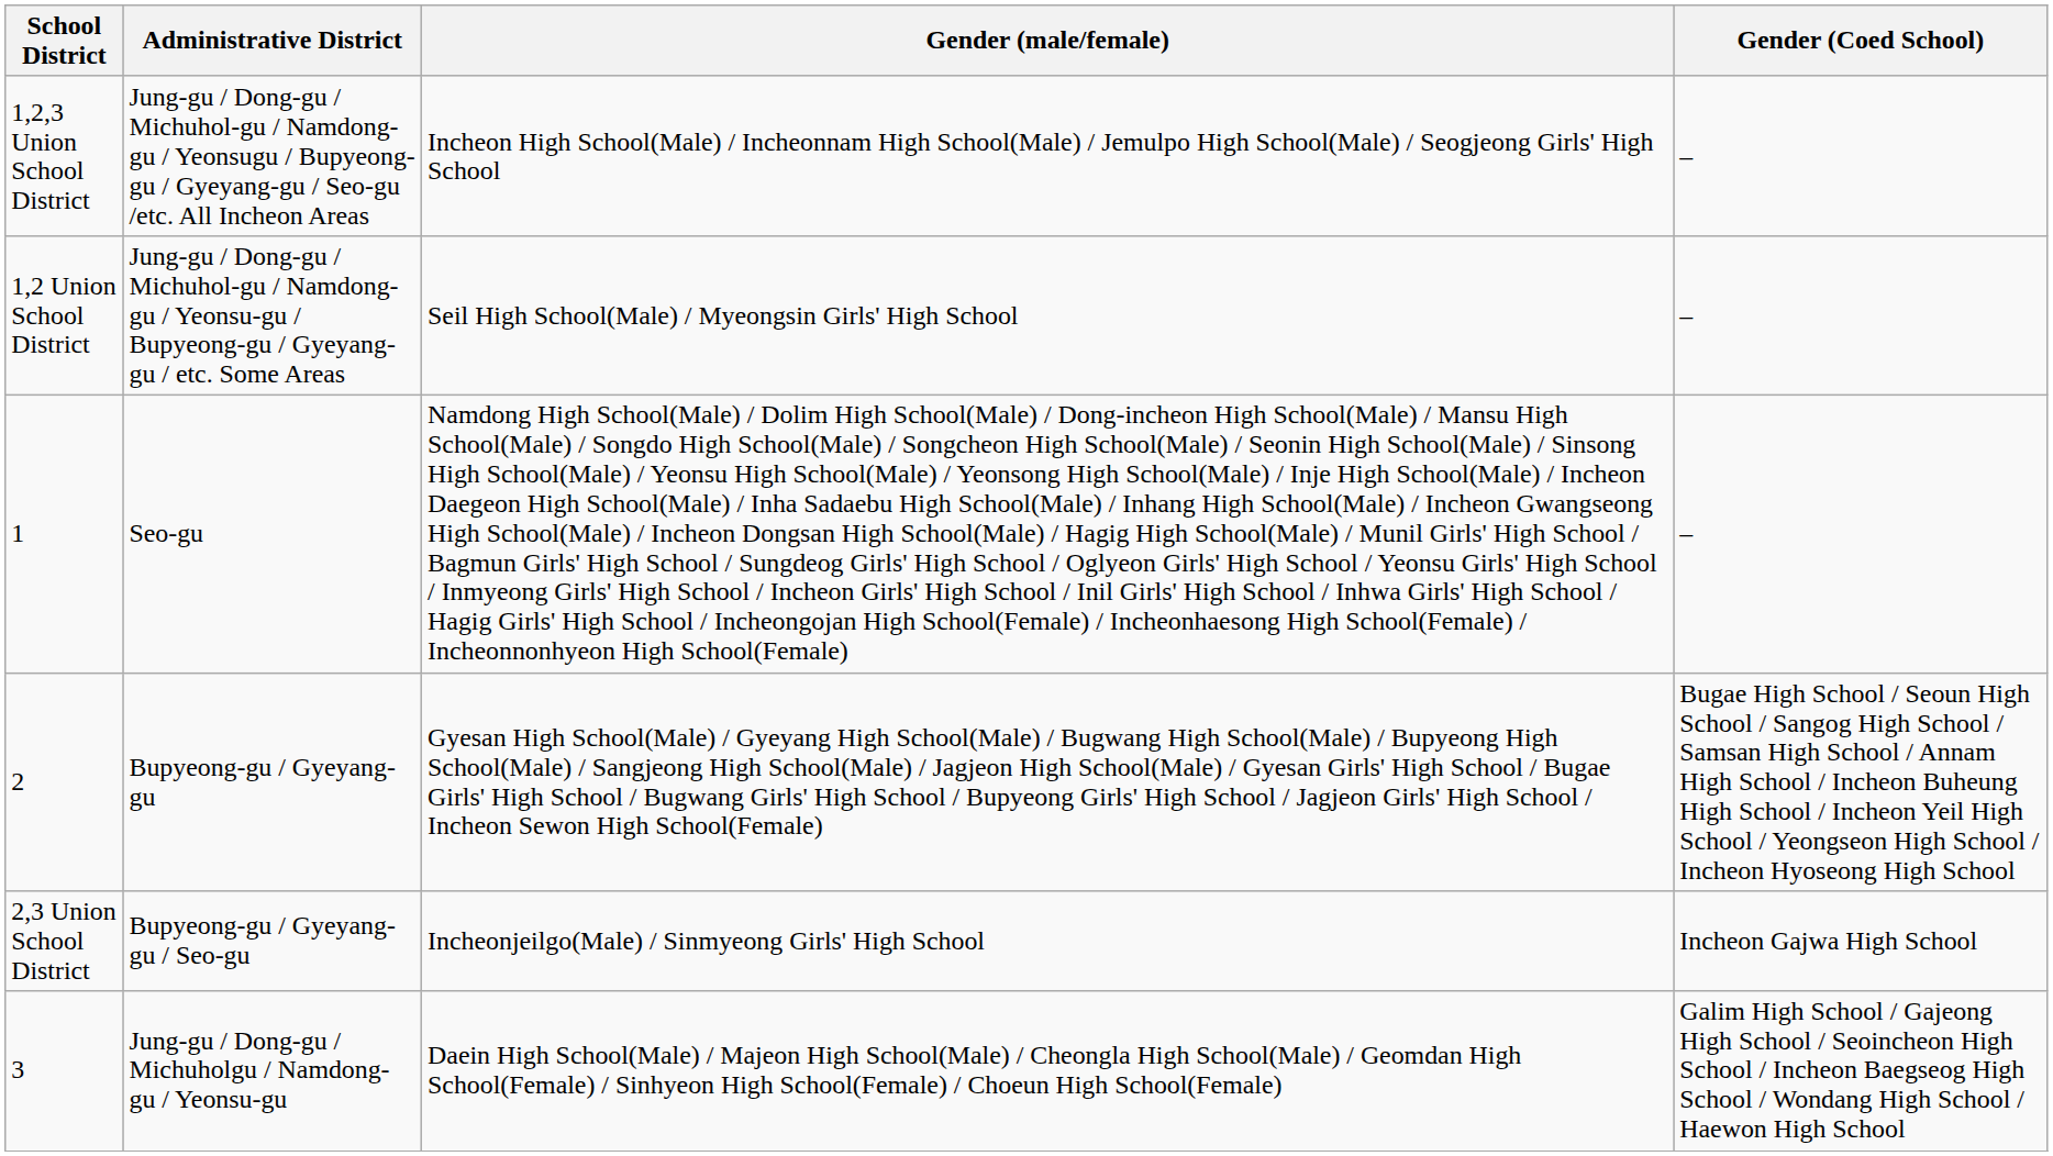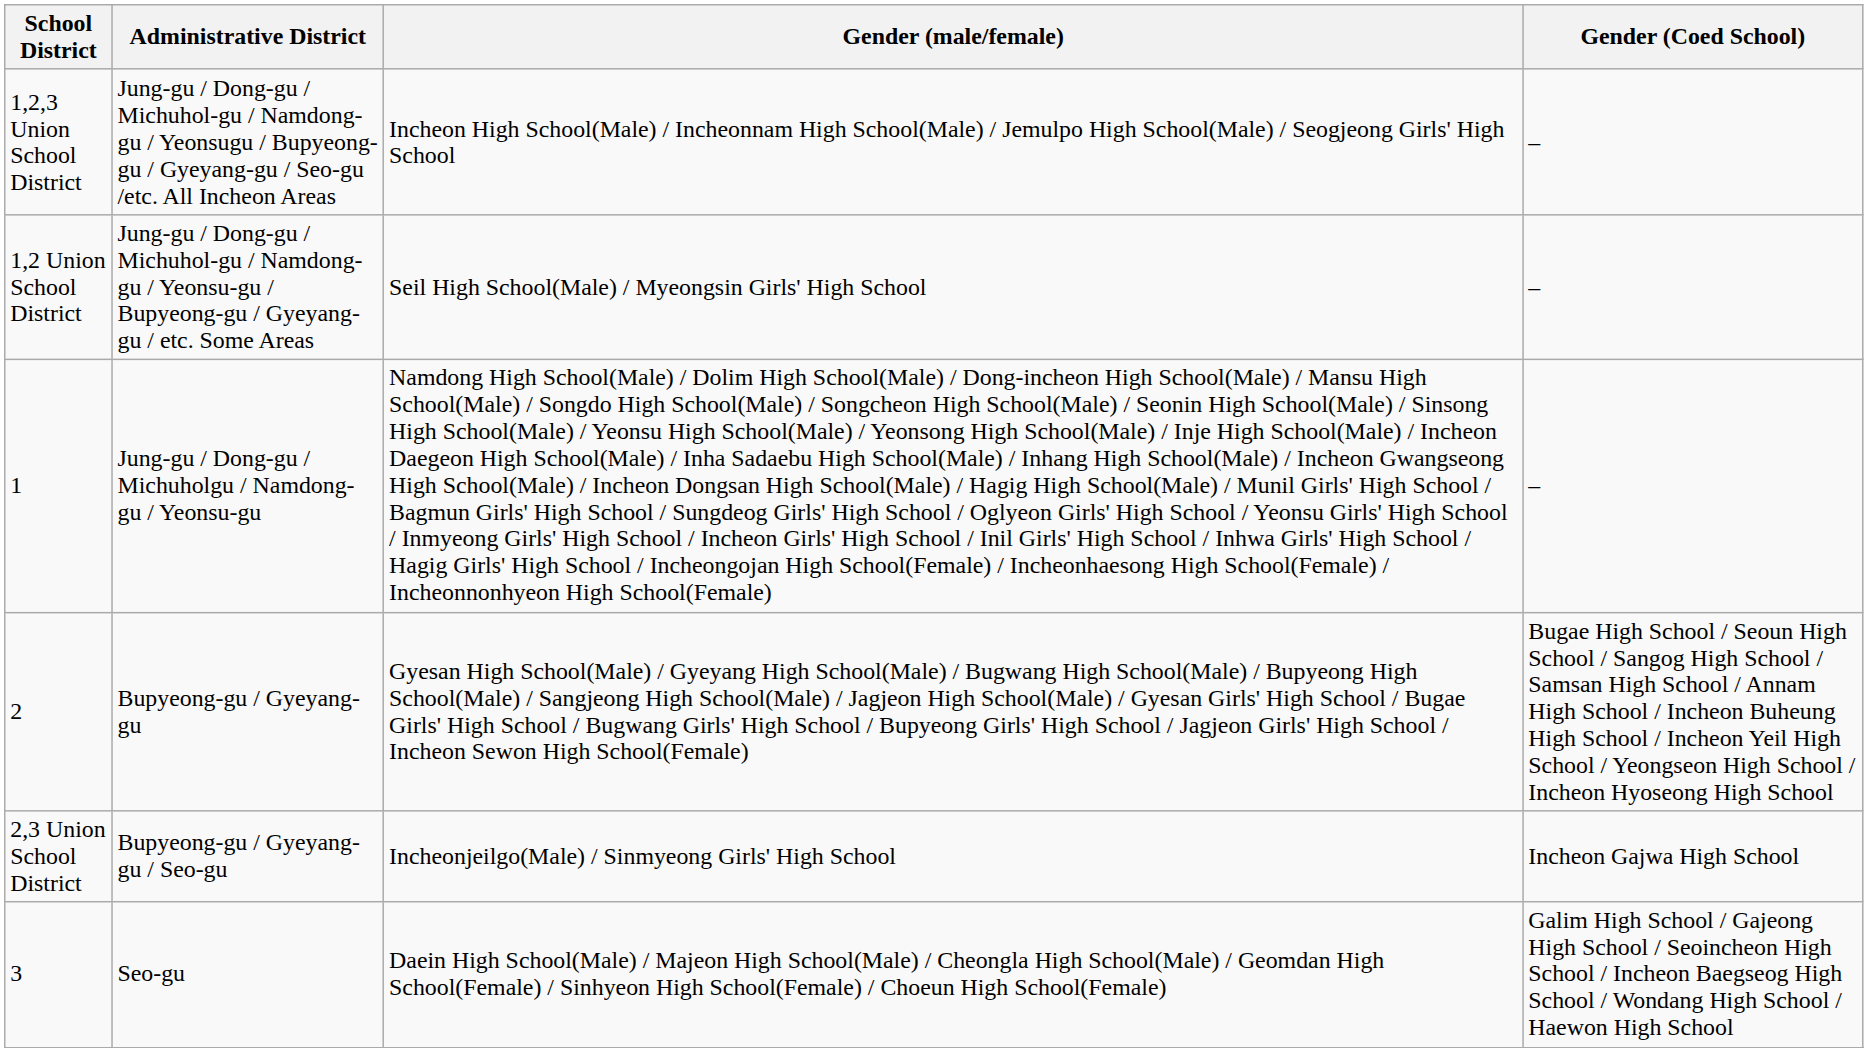 <table class="wikitable">
 <tr>
 <th>School District</th>
 <th>Administrative District</th>
 <th>Gender (male/female)</th>
 <th>Gender (Coed School)</th>
 </tr>
 <tr>
 <td>1,2,3 Union School District</td>
 <td>Jung-gu / Dong-gu / Michuhol-gu / Namdong-gu / Yeonsugu / Bupyeong-gu / Gyeyang-gu / Seo-gu /etc. All Incheon Areas</td>
 <td>Incheon High School(Male) / Incheonnam High School(Male) / Jemulpo High School(Male) / Seogjeong Girls' High School</td>
 <td>–</td>
 </tr>
 <tr>
 <td>1,2 Union School District</td>
 <td>Jung-gu / Dong-gu / Michuhol-gu / Namdong-gu / Yeonsu-gu / Bupyeong-gu / Gyeyang-gu / etc. Some Areas</td>
 <td>Seil High School(Male) / Myeongsin Girls' High School</td>
 <td>–</td>
 </tr>
 <tr>
 <td>1</td>
-<td>Seo-gu</td>
+<td>Jung-gu / Dong-gu / Michuholgu / Namdong-gu / Yeonsu-gu</td>
 <td>Namdong High School(Male) / Dolim High School(Male) / Dong-incheon High School(Male) / Mansu High School(Male) / Songdo High School(Male) / Songcheon High School(Male) / Seonin High School(Male) / Sinsong High School(Male) / Yeonsu High School(Male) / Yeonsong High School(Male) / Inje High School(Male) / Incheon Daegeon High School(Male) / Inha Sadaebu High School(Male) / Inhang High School(Male) / Incheon Gwangseong High School(Male) / Incheon Dongsan High School(Male) / Hagig High School(Male) / Munil Girls' High School / Bagmun Girls' High School / Sungdeog Girls' High School / Oglyeon Girls' High School / Yeonsu Girls' High School / Inmyeong Girls' High School / Incheon Girls' High School / Inil Girls' High School / Inhwa Girls' High School / Hagig Girls' High School / Incheongojan High School(Female) / Incheonhaesong High School(Female) / Incheonnonhyeon High School(Female)</td>
 <td>–</td>
 </tr>
 <tr>
 <td>2</td>
 <td>Bupyeong-gu / Gyeyang-gu</td>
 <td>Gyesan High School(Male) / Gyeyang High School(Male) / Bugwang High School(Male) / Bupyeong High School(Male) / Sangjeong High School(Male) / Jagjeon High School(Male) / Gyesan Girls' High School / Bugae Girls' High School / Bugwang Girls' High School / Bupyeong Girls' High School / Jagjeon Girls' High School / Incheon Sewon High School(Female)</td>
 <td>Bugae High School / Seoun High School / Sangog High School / Samsan High School / Annam High School / Incheon Buheung High School / Incheon Yeil High School / Yeongseon High School / Incheon Hyoseong High School</td>
 </tr>
 <tr>
 <td>2,3 Union School District</td>
 <td>Bupyeong-gu / Gyeyang-gu / Seo-gu</td>
 <td>Incheonjeilgo(Male) / Sinmyeong Girls' High School</td>
 <td>Incheon Gajwa High School</td>
 </tr>
 <tr>
 <td>3</td>
-<td>Jung-gu / Dong-gu / Michuholgu / Namdong-gu / Yeonsu-gu</td>
+<td>Seo-gu</td>
 <td>Daein High School(Male) / Majeon High School(Male) / Cheongla High School(Male) / Geomdan High School(Female) / Sinhyeon High School(Female) / Choeun High School(Female)</td>
 <td>Galim High School / Gajeong High School / Seoincheon High School / Incheon Baegseog High School / Wondang High School / Haewon High School</td>
 </tr>
 <tr>
 </tr>
 <tr align="center">
 </tr>
 </table>
